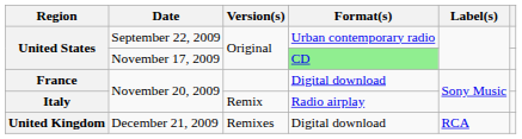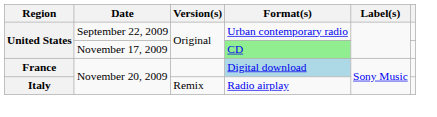 <table class="wikitable plainrowheaders">
 <tr>
 <th scope="col">Region</th>
 <th scope="col">Date</th>
 <th scope="col">Version(s)</th>
 <th scope="col">Format(s)</th>
 <th scope="col">Label(s)</th>
 <th scope="col"></th>
 </tr>
 <tr>
 <th scope="row" rowspan="2">United States</th>
 <td>September 22, 2009</td>
 <td rowspan="2">Original</td>
 <td><a href='#'>Urban contemporary radio</a></td>
 <td rowspan="2"></td>
 <td style="text-align:center;"></td>
 </tr>
 <tr>
 <td>November 17, 2009</td>
 <td style="background: lightgreen;"><a href='#'>CD</a></td>
 <td style="text-align:center;"></td>
 </tr>
 <tr>
 <th scope="row">France</th>
 <td rowspan="2">November 20, 2009</td>
 <td></td>
-<td><a href='#'>Digital download</a> </td>
+<td style="background: lightblue;"><a href='#'>Digital download</a> </td>
 <td rowspan="2"><a href='#'>Sony Music</a></td>
 <td style="text-align:center;"></td>
 </tr>
 <tr>
 <th scope="row">Italy</th>
 <td>Remix</td>
 <td><a href='#'>Radio airplay</a></td>
 <td align="center"></td>
 </tr>
-<tr>
-<th scope="row">United Kingdom</th>
-<td>December 21, 2009</td>
-<td>Remixes</td>
-<td>Digital download </td>
-<td><a href='#'>RCA</a></td>
-<td style="text-align:center;"></td>
-</tr>
 </table>
